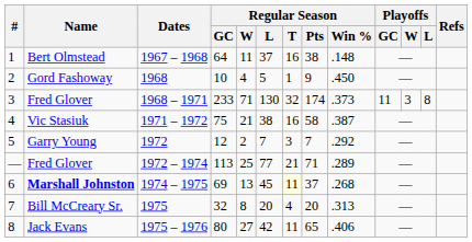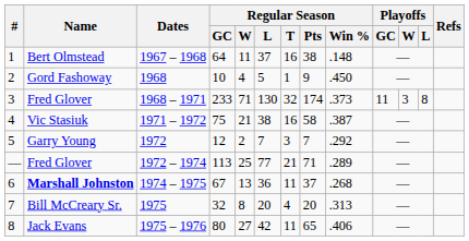 <table class="wikitable">
 <tr>
 <th rowspan="2">#</th>
 <th rowspan="2">Name</th>
 <th rowspan="2">Dates</th>
 <th colspan="6">Regular Season</th>
 <th colspan="3">Playoffs</th>
 <th rowspan="2">Refs</th>
 </tr>
 <tr>
 <th>GC</th>
 <th>W</th>
 <th>L</th>
 <th>T</th>
 <th>Pts</th>
 <th>Win %</th>
 <th>GC</th>
 <th>W</th>
 <th>L</th>
 </tr>
 <tr>
 <td>1</td>
 <td><a href='#'>Bert Olmstead</a></td>
 <td><a href='#'>1967</a> – <a href='#'>1968</a></td>
 <td>64</td>
 <td>11</td>
 <td>37</td>
 <td>16</td>
 <td>38</td>
 <td>.148</td>
 <td colspan=3 align="center">—</td>
 <td></td>
 </tr>
 <tr>
 <td>2</td>
 <td><a href='#'>Gord Fashoway</a></td>
 <td><a href='#'>1968</a></td>
 <td>10</td>
 <td>4</td>
 <td>5</td>
 <td>1</td>
 <td>9</td>
 <td>.450</td>
 <td colspan=3 align="center">—</td>
 <td></td>
 </tr>
 <tr>
 <td>3</td>
 <td><a href='#'>Fred Glover</a></td>
 <td><a href='#'>1968</a> – <a href='#'>1971</a></td>
 <td>233</td>
 <td>71</td>
 <td>130</td>
 <td>32</td>
 <td>174</td>
 <td>.373</td>
 <td>11</td>
 <td>3</td>
 <td>8</td>
 <td></td>
 </tr>
 <tr>
 <td>4</td>
 <td><a href='#'>Vic Stasiuk</a></td>
 <td><a href='#'>1971</a> – <a href='#'>1972</a></td>
 <td>75</td>
 <td>21</td>
 <td>38</td>
 <td>16</td>
 <td>58</td>
 <td>.387</td>
 <td colspan=3 align="center">—</td>
 <td></td>
 </tr>
 <tr>
 <td>5</td>
 <td><a href='#'>Garry Young</a></td>
 <td><a href='#'>1972</a></td>
 <td>12</td>
 <td>2</td>
 <td>7</td>
 <td>3</td>
 <td>7</td>
 <td>.292</td>
 <td colspan=3 align="center">—</td>
 <td></td>
 </tr>
 <tr>
 <td>—</td>
 <td><a href='#'>Fred Glover</a></td>
 <td><a href='#'>1972</a> – <a href='#'>1974</a></td>
 <td>113</td>
 <td>25</td>
 <td>77</td>
 <td>21</td>
 <td>71</td>
 <td>.289</td>
 <td colspan=3 align="center">—</td>
 <td></td>
 </tr>
 <tr>
 <td>6</td>
 <td><strong><a href='#'>Marshall Johnston</a></strong></td>
 <td><a href='#'>1974</a> – <a href='#'>1975</a></td>
-<td>69</td>
+<td>67</td>
 <td>13</td>
-<td>45</td>
-<td style="background: lightyellow;">11</td>
+<td>36</td>
+<td>11</td>
 <td>37</td>
 <td>.268</td>
 <td colspan=3 align="center">—</td>
 <td></td>
 </tr>
 <tr>
 <td>7</td>
 <td><a href='#'>Bill McCreary Sr.</a></td>
 <td><a href='#'>1975</a></td>
 <td>32</td>
 <td>8</td>
 <td>20</td>
 <td>4</td>
 <td>20</td>
 <td>.313</td>
 <td colspan=3 align="center">—</td>
 <td></td>
 </tr>
 <tr>
 <td>8</td>
 <td><a href='#'>Jack Evans</a></td>
 <td><a href='#'>1975</a> – <a href='#'>1976</a></td>
 <td>80</td>
 <td>27</td>
 <td>42</td>
 <td>11</td>
 <td>65</td>
 <td>.406</td>
 <td colspan=3 align="center">—</td>
 <td></td>
 </tr>
 </table>
